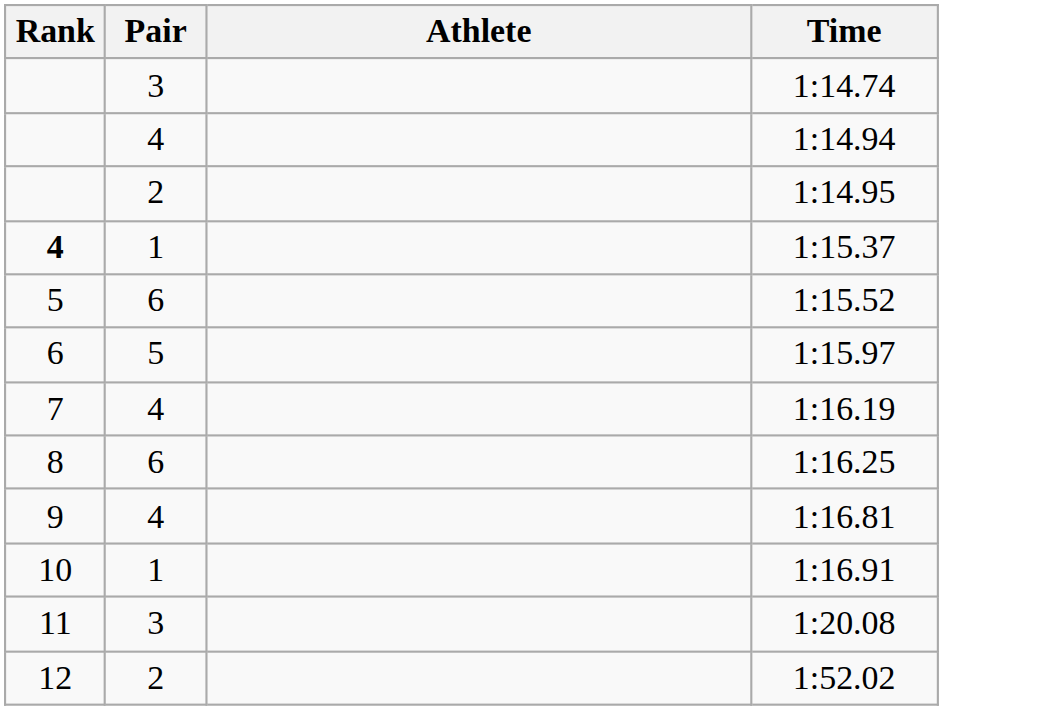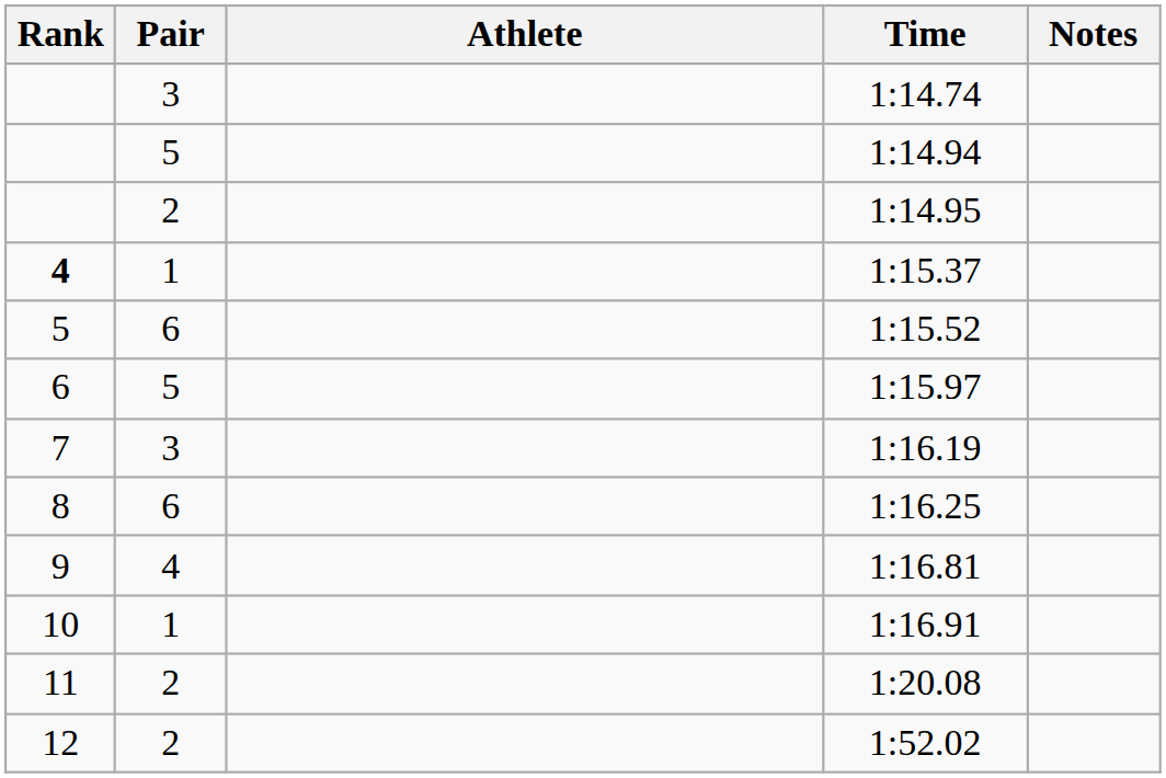 <table class=wikitable style="text-align:center">
 <tr>
 <th width=40>Rank</th>
 <th width=40>Pair</th>
 <th width=250>Athlete</th>
 <th width=80>Time</th>
+<th width=50>Notes</th>
 </tr>
 <tr>
 <td></td>
 <td>3</td>
 <td align=left></td>
 <td>1:14.74</td>
+<td></td>
 </tr>
 <tr>
 <td></td>
-<td>4</td>
+<td>5</td>
 <td align=left></td>
 <td>1:14.94</td>
+<td></td>
 </tr>
 <tr>
 <td></td>
 <td>2</td>
 <td align=left></td>
 <td>1:14.95</td>
+<td></td>
 </tr>
 <tr>
 <td><strong>4</strong></td>
 <td>1</td>
 <td align=left></td>
 <td>1:15.37</td>
+<td></td>
 </tr>
 <tr>
 <td>5</td>
 <td>6</td>
 <td align=left></td>
 <td>1:15.52</td>
+<td></td>
 </tr>
 <tr>
 <td>6</td>
 <td>5</td>
 <td align=left></td>
 <td>1:15.97</td>
+<td></td>
 </tr>
 <tr>
 <td>7</td>
-<td>4</td>
+<td>3</td>
 <td align=left></td>
 <td>1:16.19</td>
+<td></td>
 </tr>
 <tr>
 <td>8</td>
 <td>6</td>
 <td align=left></td>
 <td>1:16.25</td>
+<td></td>
 </tr>
 <tr>
 <td>9</td>
 <td>4</td>
 <td align=left></td>
 <td>1:16.81</td>
+<td></td>
 </tr>
 <tr>
 <td>10</td>
 <td>1</td>
 <td align=left></td>
 <td>1:16.91</td>
+<td></td>
 </tr>
 <tr>
 <td>11</td>
-<td>3</td>
+<td>2</td>
 <td align=left></td>
 <td>1:20.08</td>
+<td></td>
 </tr>
 <tr>
 <td>12</td>
 <td>2</td>
 <td align=left></td>
 <td>1:52.02</td>
+<td></td>
 </tr>
 </table>
